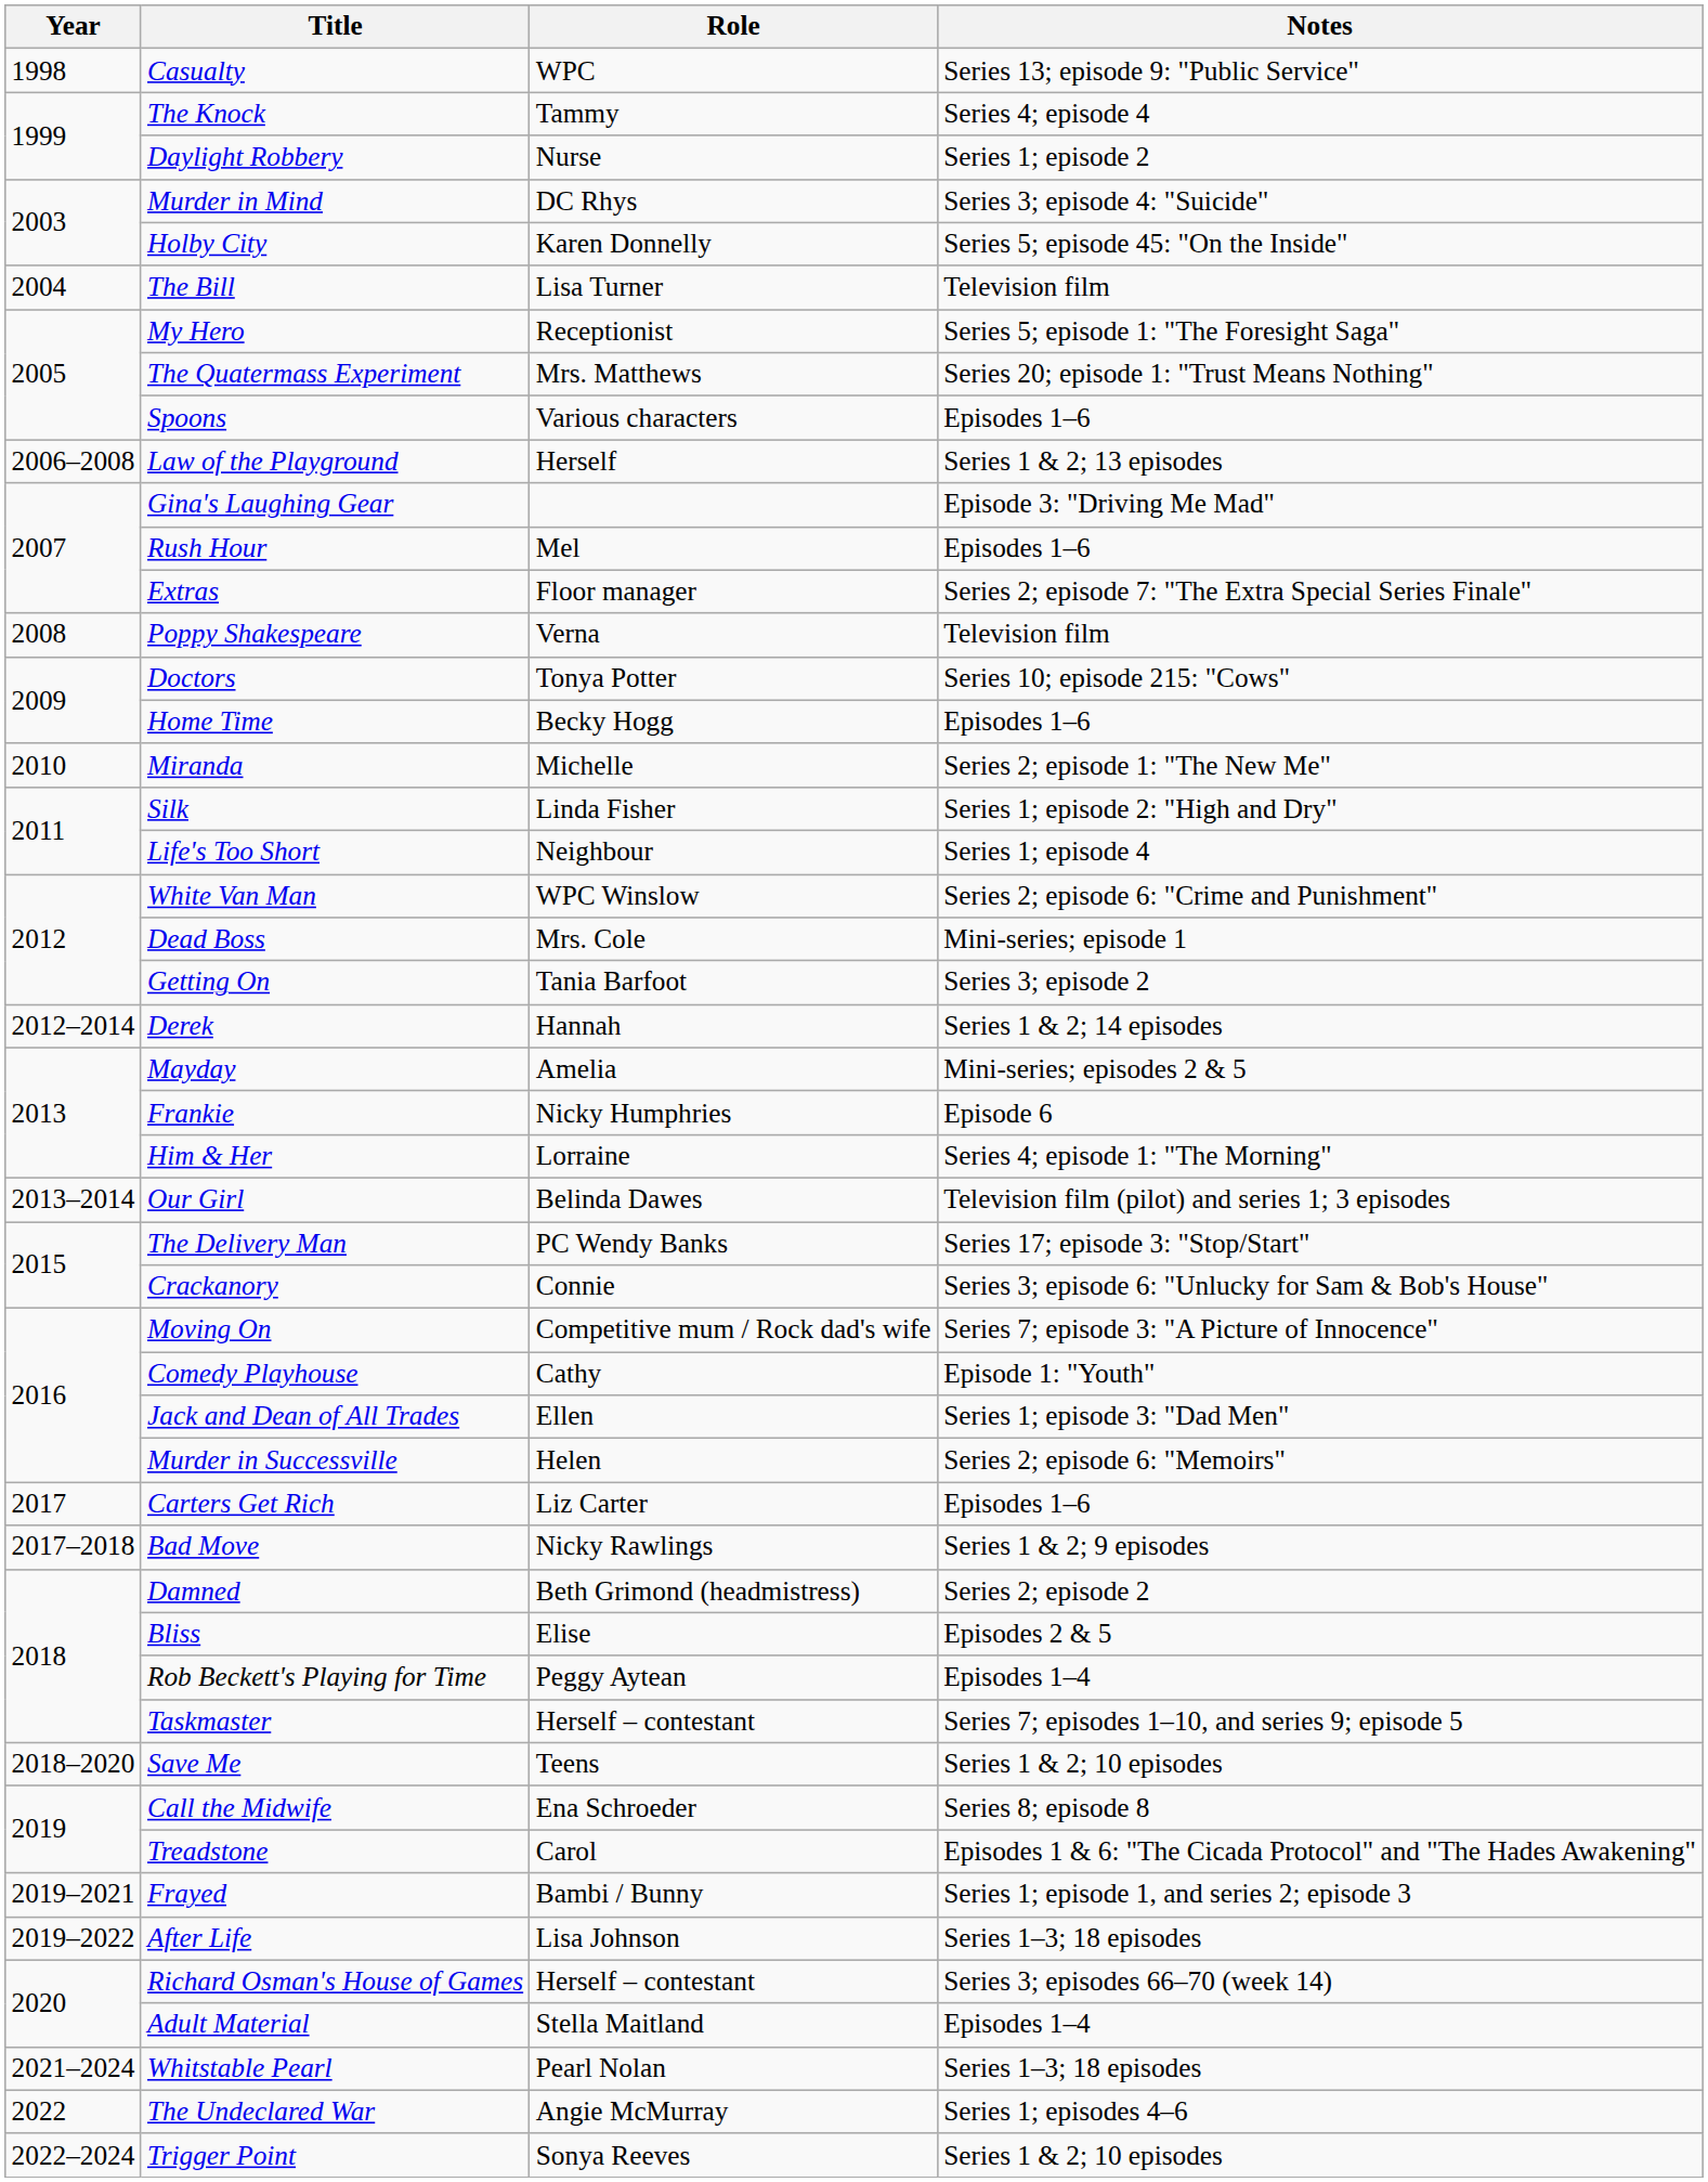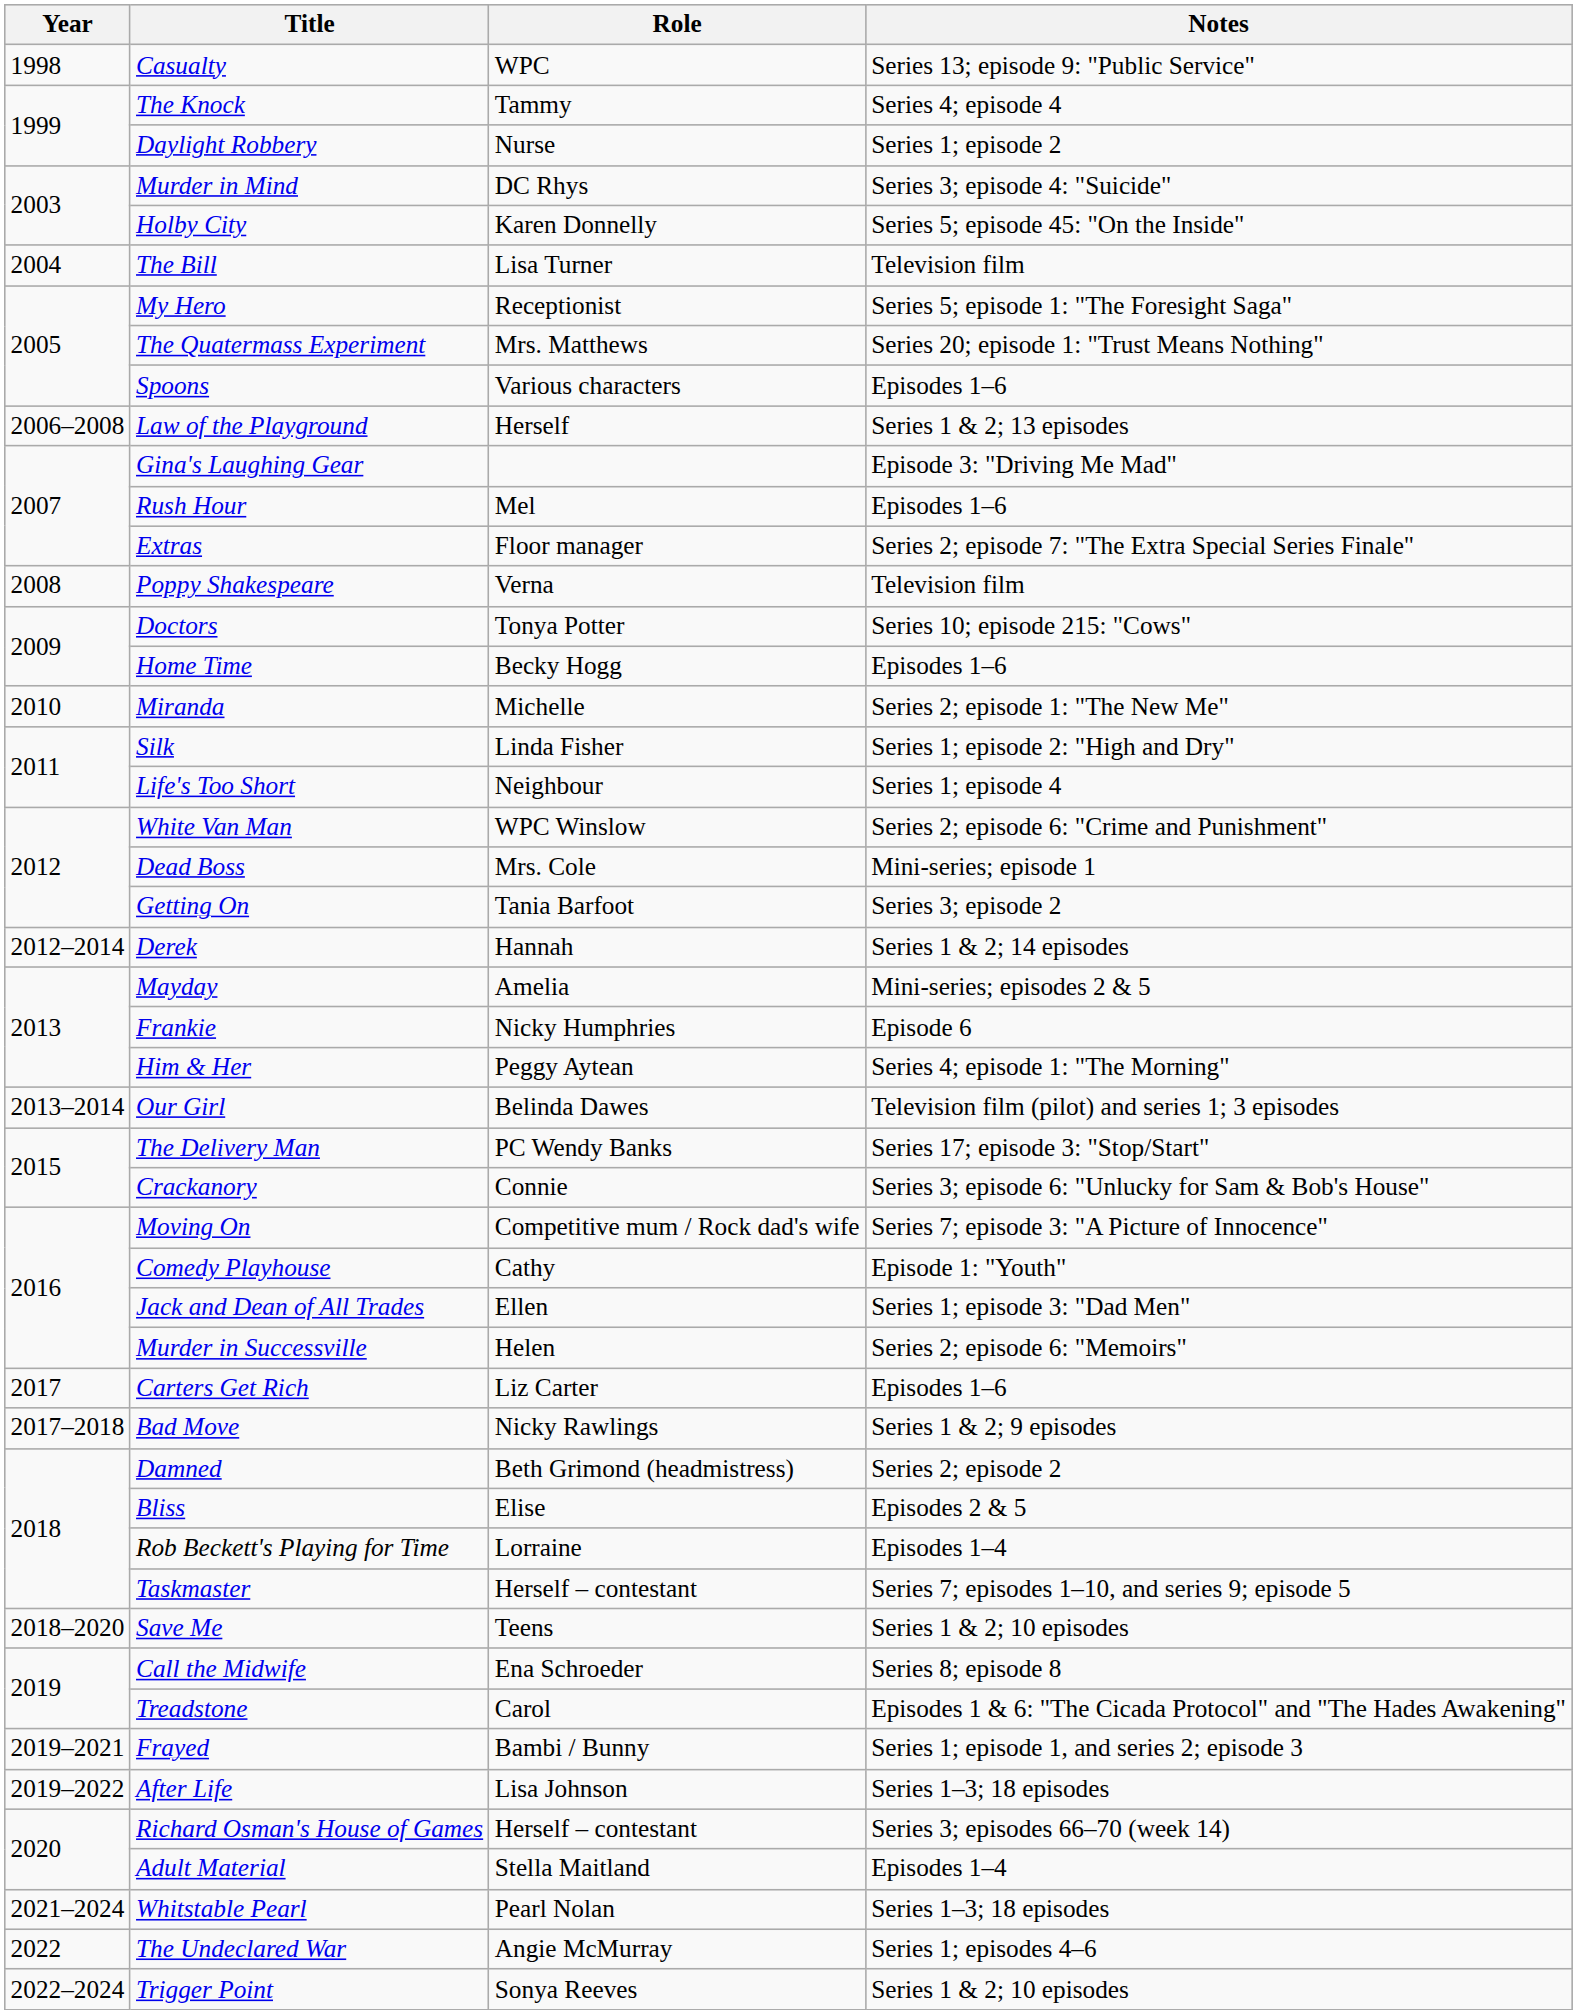 <table class="wikitable sortable">
 <tr>
 <th>Year</th>
 <th>Title</th>
 <th>Role</th>
 <th class="unsortable">Notes</th>
 </tr>
 <tr>
 <td>1998</td>
 <td><em><a href='#'>Casualty</a></em></td>
 <td>WPC</td>
 <td>Series 13; episode 9: "Public Service"</td>
 </tr>
 <tr>
 <td rowspan=2>1999</td>
 <td><em><a href='#'>The Knock</a></em></td>
 <td>Tammy</td>
 <td>Series 4; episode 4</td>
 </tr>
 <tr>
 <td><em><a href='#'>Daylight Robbery</a></em></td>
 <td>Nurse</td>
 <td>Series 1; episode 2</td>
 </tr>
 <tr>
 <td rowspan=2>2003</td>
 <td><em><a href='#'>Murder in Mind</a></em></td>
 <td>DC Rhys</td>
 <td>Series 3; episode 4: "Suicide"</td>
 </tr>
 <tr>
 <td><em><a href='#'>Holby City</a></em></td>
 <td>Karen Donnelly</td>
 <td>Series 5; episode 45: "On the Inside"</td>
 </tr>
 <tr>
 <td>2004</td>
 <td><em><a href='#'>The Bill</a></em></td>
 <td>Lisa Turner</td>
 <td>Television film</td>
 </tr>
 <tr>
 <td rowspan=3>2005</td>
 <td><em><a href='#'>My Hero</a></em></td>
 <td>Receptionist</td>
 <td>Series 5; episode 1: "The Foresight Saga"</td>
 </tr>
 <tr>
 <td><em><a href='#'>The Quatermass Experiment</a></em></td>
 <td>Mrs. Matthews</td>
 <td>Series 20; episode 1: "Trust Means Nothing"</td>
 </tr>
 <tr>
 <td><em><a href='#'>Spoons</a></em></td>
 <td>Various characters</td>
 <td>Episodes 1–6</td>
 </tr>
 <tr>
 <td>2006–2008</td>
 <td><em><a href='#'>Law of the Playground</a></em></td>
 <td>Herself</td>
 <td>Series 1 & 2; 13 episodes</td>
 </tr>
 <tr>
 <td rowspan=3>2007</td>
 <td><em><a href='#'>Gina's Laughing Gear</a></em></td>
 <td></td>
 <td>Episode 3: "Driving Me Mad"</td>
 </tr>
 <tr>
 <td><em><a href='#'>Rush Hour</a></em></td>
 <td>Mel</td>
 <td>Episodes 1–6</td>
 </tr>
 <tr>
 <td><em><a href='#'>Extras</a></em></td>
 <td>Floor manager</td>
 <td>Series 2; episode 7: "The Extra Special Series Finale"</td>
 </tr>
 <tr>
 <td>2008</td>
 <td><em><a href='#'>Poppy Shakespeare</a></em></td>
 <td>Verna</td>
 <td>Television film</td>
 </tr>
 <tr>
 <td rowspan=2>2009</td>
 <td><em><a href='#'>Doctors</a></em></td>
 <td>Tonya Potter</td>
 <td>Series 10; episode 215: "Cows"</td>
 </tr>
 <tr>
 <td><em><a href='#'>Home Time</a></em></td>
 <td>Becky Hogg</td>
 <td>Episodes 1–6</td>
 </tr>
 <tr>
 <td>2010</td>
 <td><em><a href='#'>Miranda</a></em></td>
 <td>Michelle</td>
 <td>Series 2; episode 1: "The New Me"</td>
 </tr>
 <tr>
 <td rowspan=2>2011</td>
 <td><em><a href='#'>Silk</a></em></td>
 <td>Linda Fisher</td>
 <td>Series 1; episode 2: "High and Dry"</td>
 </tr>
 <tr>
 <td><em><a href='#'>Life's Too Short</a></em></td>
 <td>Neighbour</td>
 <td>Series 1; episode 4</td>
 </tr>
 <tr>
 <td rowspan=3>2012</td>
 <td><em><a href='#'>White Van Man</a></em></td>
 <td>WPC Winslow</td>
 <td>Series 2; episode 6: "Crime and Punishment"</td>
 </tr>
 <tr>
 <td><em><a href='#'>Dead Boss</a></em></td>
 <td>Mrs. Cole</td>
 <td>Mini-series; episode 1</td>
 </tr>
 <tr>
 <td><em><a href='#'>Getting On</a></em></td>
 <td>Tania Barfoot</td>
 <td>Series 3; episode 2</td>
 </tr>
 <tr>
 <td>2012–2014</td>
 <td><em><a href='#'>Derek</a></em></td>
 <td>Hannah</td>
 <td>Series 1 & 2; 14 episodes</td>
 </tr>
 <tr>
 <td rowspan=3>2013</td>
 <td><em><a href='#'>Mayday</a></em></td>
 <td>Amelia</td>
 <td>Mini-series; episodes 2 & 5</td>
 </tr>
 <tr>
 <td><em><a href='#'>Frankie</a></em></td>
 <td>Nicky Humphries</td>
 <td>Episode 6</td>
 </tr>
 <tr>
 <td><em><a href='#'>Him & Her</a></em></td>
-<td>Lorraine</td>
+<td>Peggy Aytean</td>
 <td>Series 4; episode 1: "The Morning"</td>
 </tr>
 <tr>
 <td>2013–2014</td>
 <td><em><a href='#'>Our Girl</a></em></td>
 <td>Belinda Dawes</td>
 <td>Television film (pilot) and series 1; 3 episodes</td>
 </tr>
 <tr>
 <td rowspan=2>2015</td>
 <td><em><a href='#'>The Delivery Man</a></em></td>
 <td>PC Wendy Banks</td>
 <td>Series 17; episode 3: "Stop/Start"</td>
 </tr>
 <tr>
 <td><em><a href='#'>Crackanory</a></em></td>
 <td>Connie</td>
 <td>Series 3; episode 6: "Unlucky for Sam & Bob's House"</td>
 </tr>
 <tr>
 <td rowspan=4>2016</td>
 <td><em><a href='#'>Moving On</a></em></td>
 <td>Competitive mum / Rock dad's wife</td>
 <td>Series 7; episode 3: "A Picture of Innocence"</td>
 </tr>
 <tr>
 <td><em><a href='#'>Comedy Playhouse</a></em></td>
 <td>Cathy</td>
 <td>Episode 1: "Youth"</td>
 </tr>
 <tr>
 <td><em><a href='#'>Jack and Dean of All Trades</a></em></td>
 <td>Ellen</td>
 <td>Series 1; episode 3: "Dad Men"</td>
 </tr>
 <tr>
 <td><em><a href='#'>Murder in Successville</a></em></td>
 <td>Helen</td>
 <td>Series 2; episode 6: "Memoirs"</td>
 </tr>
 <tr>
 <td>2017</td>
 <td><em><a href='#'>Carters Get Rich</a></em></td>
 <td>Liz Carter</td>
 <td>Episodes 1–6</td>
 </tr>
 <tr>
 <td>2017–2018</td>
 <td><em><a href='#'>Bad Move</a></em></td>
 <td>Nicky Rawlings</td>
 <td>Series 1 & 2; 9 episodes</td>
 </tr>
 <tr>
 <td rowspan=4>2018</td>
 <td><em><a href='#'>Damned</a></em></td>
 <td>Beth Grimond (headmistress)</td>
 <td>Series 2; episode 2</td>
 </tr>
 <tr>
 <td><em><a href='#'>Bliss</a></em></td>
 <td>Elise</td>
 <td>Episodes 2 & 5</td>
 </tr>
 <tr>
 <td><em>Rob Beckett's Playing for Time</em></td>
-<td>Peggy Aytean</td>
+<td>Lorraine</td>
 <td>Episodes 1–4</td>
 </tr>
 <tr>
 <td><em><a href='#'>Taskmaster</a></em></td>
 <td>Herself – contestant</td>
 <td>Series 7; episodes 1–10, and series 9; episode 5 </td>
 </tr>
 <tr>
 <td>2018–2020</td>
 <td><em><a href='#'>Save Me</a></em></td>
 <td>Teens</td>
 <td>Series 1 & 2; 10 episodes</td>
 </tr>
 <tr>
 <td rowspan=2>2019</td>
 <td><em><a href='#'>Call the Midwife</a></em></td>
 <td>Ena Schroeder</td>
 <td>Series 8; episode 8</td>
 </tr>
 <tr>
 <td><em><a href='#'>Treadstone</a></em></td>
 <td>Carol</td>
 <td>Episodes 1 & 6: "The Cicada Protocol" and "The Hades Awakening"</td>
 </tr>
 <tr>
 <td>2019–2021</td>
 <td><em><a href='#'>Frayed</a></em></td>
 <td>Bambi / Bunny</td>
 <td>Series 1; episode 1, and series 2; episode 3</td>
 </tr>
 <tr>
 <td>2019–2022</td>
 <td><em><a href='#'>After Life</a></em></td>
 <td>Lisa Johnson</td>
 <td>Series 1–3; 18 episodes</td>
 </tr>
 <tr>
 <td rowspan=2>2020</td>
 <td><em><a href='#'>Richard Osman's House of Games</a></em></td>
 <td>Herself – contestant</td>
 <td>Series 3; episodes 66–70 (week 14)</td>
 </tr>
 <tr>
 <td><em><a href='#'>Adult Material</a></em></td>
 <td>Stella Maitland</td>
 <td>Episodes 1–4</td>
 </tr>
 <tr>
 <td>2021–2024</td>
 <td><em><a href='#'>Whitstable Pearl</a></em> </td>
 <td>Pearl Nolan</td>
 <td>Series 1–3; 18 episodes</td>
 </tr>
 <tr>
 <td>2022</td>
 <td><em><a href='#'>The Undeclared War</a></em></td>
 <td>Angie McMurray</td>
 <td>Series 1; episodes 4–6</td>
 </tr>
 <tr>
 <td>2022–2024</td>
 <td><em><a href='#'>Trigger Point</a></em></td>
 <td>Sonya Reeves</td>
 <td>Series 1 & 2; 10 episodes</td>
 </tr>
 </table>
